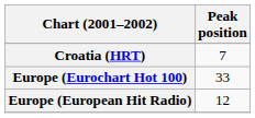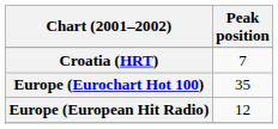 <table class="wikitable sortable plainrowheaders" style="text-align:center">
 <tr>
 <th>Chart (2001–2002)</th>
 <th>Peak<br>position</th>
 </tr>
 <tr>
 </tr>
 <tr>
 </tr>
 <tr>
 <th scope="row">Croatia (<a href='#'>HRT</a>)</th>
 <td>7</td>
 </tr>
 <tr>
 <th scope="row">Europe (<a href='#'>Eurochart Hot 100</a>)</th>
-<td>33</td>
+<td>35</td>
 </tr>
 <tr>
 <th scope="row">Europe (European Hit Radio)</th>
 <td>12</td>
 </tr>
 <tr>
 </tr>
 <tr>
 </tr>
 <tr>
 </tr>
 <tr>
 </tr>
 <tr>
 </tr>
 <tr>
 </tr>
 <tr>
 </tr>
 <tr>
 </tr>
 <tr>
 </tr>
 </table>
